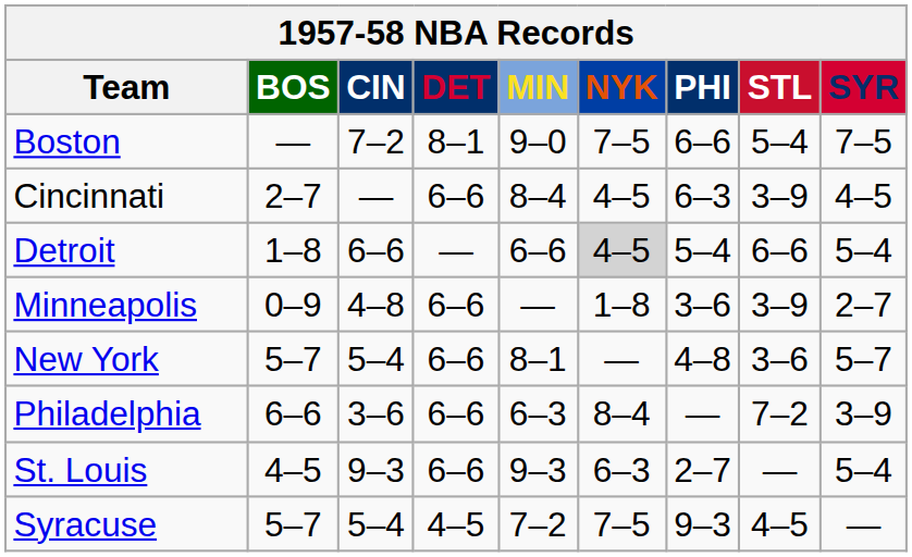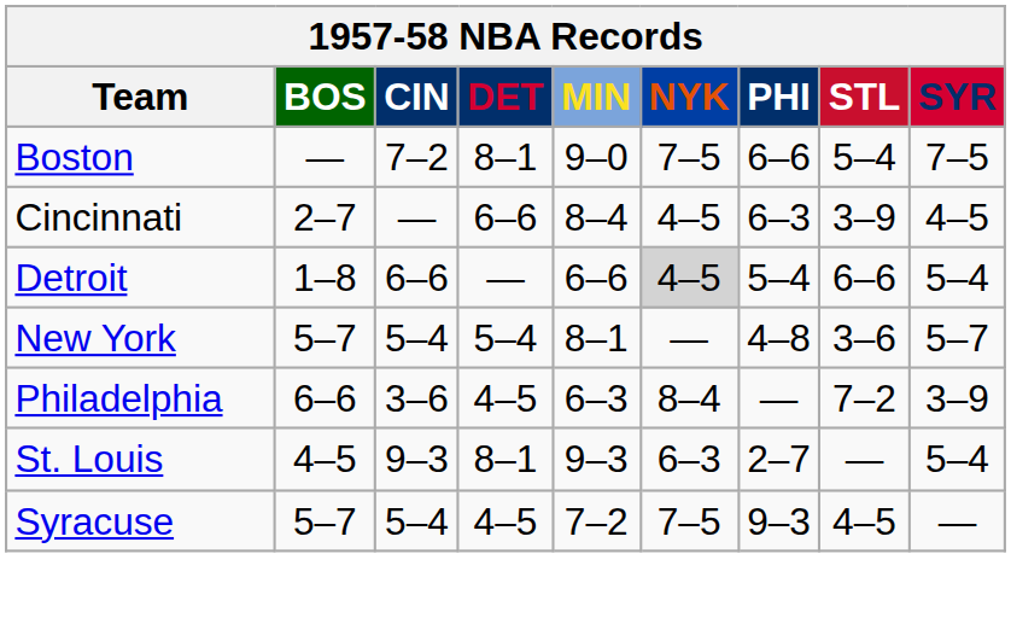 <table class="wikitable" style="font-size:95%; text-align:center;">
 <tr>
 <th colspan=9>1957-58 NBA Records</th>
 </tr>
 <tr>
 <th width=100>Team</th>
 <th style="background:#006400;color:#FFFFFF;width=35">BOS</th>
 <th style="background:#012F6B;color:#FFFFFF;width=35">CIN</th>
 <th style="background:#012F6B;color:#D40032;width=35">DET</th>
 <th style="background:#7BA4DB;color:#FBE122;width=35">MIN</th>
 <th style="background:#003EA4;color:#E45206;width=35">NYK</th>
 <th style="background:#012F6B;color:#FFFFFF;width=35">PHI</th>
 <th style="background:#C90F2E;color:#FFFFFF;width=35">STL</th>
 <th style="background:#D40032;color:#022E6B;width=35">SYR</th>
 </tr>
 <tr>
 <td style="text-align:left;"><a href='#'>Boston</a></td>
 <td>—</td>
 <td>7–2</td>
 <td>8–1</td>
 <td>9–0</td>
 <td>7–5</td>
 <td>6–6</td>
 <td>5–4</td>
 <td>7–5</td>
 </tr>
 <tr>
 <td style="text-align:left;">Cincinnati</td>
 <td>2–7</td>
 <td>—</td>
 <td>6–6</td>
 <td>8–4</td>
 <td>4–5</td>
 <td>6–3</td>
 <td>3–9</td>
 <td>4–5</td>
 </tr>
 <tr>
 <td style="text-align:left;"><a href='#'>Detroit</a></td>
 <td>1–8</td>
 <td>6–6</td>
 <td>—</td>
 <td>6–6</td>
 <td style="background: lightgrey;">4–5</td>
 <td>5–4</td>
 <td>6–6</td>
 <td>5–4</td>
 </tr>
 <tr>
-<td style="text-align:left;"><a href='#'>Minneapolis</a></td>
-<td>0–9</td>
-<td>4–8</td>
-<td>6–6</td>
-<td>—</td>
-<td>1–8</td>
-<td>3–6</td>
-<td>3–9</td>
-<td>2–7</td>
-</tr>
-<tr>
 <td style="text-align:left;"><a href='#'>New York</a></td>
 <td>5–7</td>
 <td>5–4</td>
-<td>6–6</td>
+<td>5–4</td>
 <td>8–1</td>
 <td>—</td>
 <td>4–8</td>
 <td>3–6</td>
 <td>5–7</td>
 </tr>
 <tr>
 <td style="text-align:left;"><a href='#'>Philadelphia</a></td>
 <td>6–6</td>
 <td>3–6</td>
-<td>6–6</td>
+<td>4–5</td>
 <td>6–3</td>
 <td>8–4</td>
 <td>—</td>
 <td>7–2</td>
 <td>3–9</td>
 </tr>
 <tr>
 <td style="text-align:left;"><a href='#'>St. Louis</a></td>
 <td>4–5</td>
 <td>9–3</td>
-<td>6–6</td>
+<td>8–1</td>
 <td>9–3</td>
 <td>6–3</td>
 <td>2–7</td>
 <td>—</td>
 <td>5–4</td>
 </tr>
 <tr>
 <td style="text-align:left;"><a href='#'>Syracuse</a></td>
 <td>5–7</td>
 <td>5–4</td>
 <td>4–5</td>
 <td>7–2</td>
 <td>7–5</td>
 <td>9–3</td>
 <td>4–5</td>
 <td>—</td>
 </tr>
 </table>
